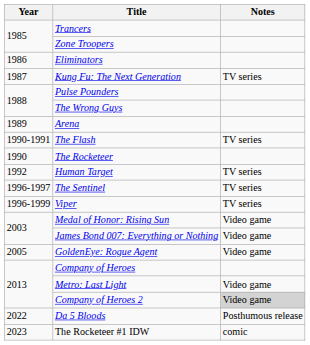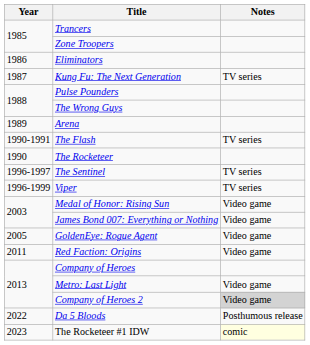 <table class="wikitable sortable">
 <tr>
 <th>Year</th>
 <th>Title</th>
 <th>Notes</th>
 </tr>
 <tr>
 <td rowspan=2>1985</td>
 <td><em><a href='#'>Trancers</a></em></td>
 <td></td>
 </tr>
 <tr>
 <td><em><a href='#'>Zone Troopers</a></em></td>
 <td></td>
 </tr>
 <tr>
 <td>1986</td>
 <td><em><a href='#'>Eliminators</a></em></td>
 <td></td>
 </tr>
 <tr>
 <td>1987</td>
 <td><em><a href='#'>Kung Fu: The Next Generation</a></em></td>
 <td>TV series</td>
 </tr>
 <tr>
 <td rowspan=2>1988</td>
 <td><em><a href='#'>Pulse Pounders</a></em></td>
 <td></td>
 </tr>
 <tr>
 <td><em><a href='#'>The Wrong Guys</a></em></td>
 <td></td>
 </tr>
 <tr>
 <td>1989</td>
 <td><em><a href='#'>Arena</a></em></td>
 <td></td>
 </tr>
 <tr>
 <td>1990-1991</td>
 <td><em><a href='#'>The Flash</a></em></td>
 <td>TV series</td>
 </tr>
 <tr>
 <td>1990</td>
 <td><em><a href='#'>The Rocketeer</a></em></td>
 <td></td>
 </tr>
 <tr>
-<td>1992</td>
-<td><em><a href='#'>Human Target</a></em></td>
-<td>TV series</td>
-</tr>
-<tr>
 <td>1996-1997</td>
 <td><em><a href='#'>The Sentinel</a></em></td>
 <td>TV series</td>
 </tr>
 <tr>
 <td>1996-1999</td>
 <td><em><a href='#'>Viper</a></em></td>
 <td>TV series</td>
 </tr>
 <tr>
 <td rowspan=2>2003</td>
 <td><em><a href='#'>Medal of Honor: Rising Sun</a></em></td>
 <td>Video game</td>
 </tr>
 <tr>
 <td><em><a href='#'>James Bond 007: Everything or Nothing</a></em></td>
 <td>Video game</td>
 </tr>
 <tr>
 <td>2005</td>
 <td><em><a href='#'>GoldenEye: Rogue Agent</a></em></td>
 <td>Video game</td>
 </tr>
 <tr>
+<td>2011</td>
+<td><em><a href='#'>Red Faction: Origins</a></em></td>
+<td>Video game</td>
+</tr>
+<tr>
 <td rowspan=3>2013</td>
 <td><em><a href='#'>Company of Heroes</a></em></td>
 <td></td>
 </tr>
 <tr>
 <td><em><a href='#'>Metro: Last Light</a></em></td>
 <td>Video game</td>
 </tr>
 <tr>
 <td><em><a href='#'>Company of Heroes 2</a></em></td>
 <td style="background: lightgrey;">Video game</td>
 </tr>
 <tr>
 <td>2022</td>
 <td><em><a href='#'>Da 5 Bloods</a></em></td>
 <td>Posthumous release</td>
 </tr>
 <tr>
 <td>2023</td>
 <td>The Rocketeer #1 IDW </td>
-<td>comic</td>
+<td style="background: lightyellow;">comic</td>
 </tr>
 </table>
